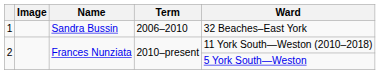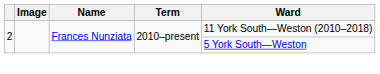 <table class="wikitable">
 <tr>
 <th></th>
 <th>Image</th>
 <th>Name</th>
 <th>Term</th>
 <th>Ward</th>
-</tr>
-<tr>
-<td>1</td>
-<td></td>
-<td><a href='#'>Sandra Bussin</a></td>
-<td>2006–2010</td>
-<td>32 Beaches–East York</td>
 </tr>
 <tr>
 <td rowspan="2">2</td>
 <td rowspan="2"></td>
 <td rowspan="2"><a href='#'>Frances Nunziata</a></td>
 <td rowspan="2">2010–present</td>
 <td>11 York South—Weston (2010–2018)</td>
 </tr>
 <tr>
 <td><a href='#'>5 York South—Weston</a></td>
 </tr>
 </table>
